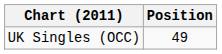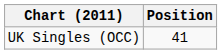 <table class="wikitable">
 <tr>
 <th>Chart (2011)</th>
 <th>Position</th>
 </tr>
 <tr>
 <td>UK Singles (OCC)</td>
-<td style="text-align:center;">49</td>
+<td style="text-align:center;">41</td>
 </tr>
 </table>
